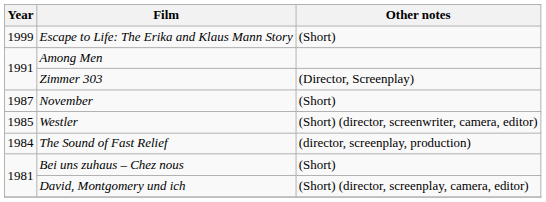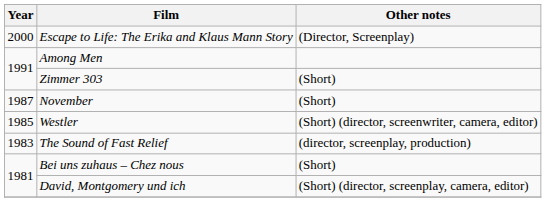 <table class="wikitable" style="font-size: 90%;">
 <tr>
 <th>Year</th>
 <th>Film</th>
 <th>Other notes</th>
 </tr>
 <tr>
-<td>1999</td>
+<td>2000</td>
 <td><em>Escape to Life: The Erika and Klaus Mann Story</em></td>
-<td>(Short)</td>
+<td>(Director, Screenplay)</td>
 </tr>
 <tr>
 <td rowspan=2>1991</td>
 <td><em>Among Men</em></td>
 <td></td>
 </tr>
 <tr>
 <td><em>Zimmer 303</em></td>
-<td>(Director, Screenplay)</td>
+<td>(Short)</td>
 </tr>
 <tr>
 <td>1987</td>
 <td><em>November</em></td>
 <td>(Short)</td>
 </tr>
 <tr>
 <td>1985</td>
 <td><em>Westler</em></td>
 <td>(Short) (director, screenwriter, camera, editor)</td>
 </tr>
 <tr>
-<td>1984</td>
+<td>1983</td>
 <td><em>The Sound of Fast Relief</em></td>
 <td>(director, screenplay, production)</td>
 </tr>
 <tr>
 <td rowspan=2>1981</td>
 <td><em>Bei uns zuhaus – Chez nous</em></td>
 <td>(Short)</td>
 </tr>
 <tr>
 <td><em>David, Montgomery und ich</em></td>
 <td>(Short) (director, screenplay, camera, editor)</td>
 </tr>
 <tr>
 </tr>
 </table>
